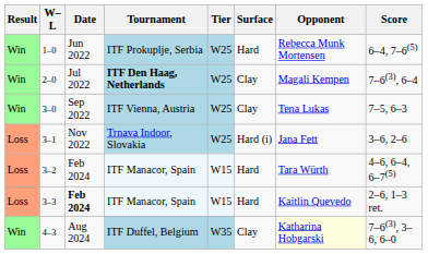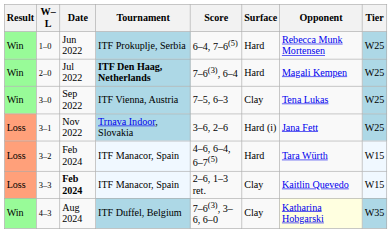 <table class="sortable wikitable">
 <tr>
 <th>Result</th>
 <th class="unsortable">W–L</th>
 <th>Date</th>
 <th>Tournament</th>
-<th>Tier</th>
+<th class="unsortable">Score</th>
 <th>Surface</th>
 <th>Opponent</th>
-<th class="unsortable">Score</th>
+<th>Tier</th>
 </tr>
 <tr>
 <td style="background:#98fb98;">Win</td>
 <td><small>1–0</small></td>
 <td>Jun 2022</td>
 <td style="background:lightblue;">ITF Prokuplje, Serbia</td>
-<td style="background:lightblue;">W25</td>
+<td>6–4, 7–6<sup>(5)</sup></td>
 <td>Hard</td>
 <td> <a href='#'>Rebecca Munk Mortensen</a></td>
-<td>6–4, 7–6<sup>(5)</sup></td>
+<td style="background:lightblue;">W25</td>
 </tr>
 <tr>
 <td style="background:#98fb98;">Win</td>
 <td><small>2–0</small></td>
 <td>Jul 2022</td>
 <td style="background:lightblue;"><strong>ITF Den Haag, Netherlands</strong></td>
+<td>7–6<sup>(3)</sup>, 6–4</td>
+<td>Hard</td>
+<td> <a href='#'>Magali Kempen</a></td>
 <td style="background:lightblue;">W25</td>
-<td>Clay</td>
-<td> <a href='#'>Magali Kempen</a></td>
-<td>7–6<sup>(3)</sup>, 6–4</td>
 </tr>
 <tr>
 <td style="background:#98fb98;">Win</td>
 <td><small>3–0</small></td>
 <td>Sep 2022</td>
 <td style="background:lightblue;">ITF Vienna, Austria</td>
-<td style="background:lightblue;">W25</td>
+<td>7–5, 6–3</td>
 <td>Clay</td>
 <td> <a href='#'>Tena Lukas</a></td>
-<td>7–5, 6–3</td>
+<td style="background:lightblue;">W25</td>
 </tr>
 <tr>
 <td bgcolor=ffa07a>Loss</td>
 <td><small>3–1</small></td>
 <td>Nov 2022</td>
 <td style="background:lightblue;"><a href='#'>Trnava Indoor</a>, Slovakia</td>
-<td style="background:lightblue;">W25</td>
+<td>3–6, 2–6</td>
 <td>Hard (i)</td>
 <td> <a href='#'>Jana Fett</a></td>
-<td>3–6, 2–6</td>
+<td style="background:lightblue;">W25</td>
 </tr>
 <tr>
 <td bgcolor=ffa07a>Loss</td>
 <td><small>3–2</small></td>
 <td>Feb 2024</td>
 <td style="background:#f0f8ff;">ITF Manacor, Spain</td>
-<td style="background:#f0f8ff;">W15</td>
+<td>4–6, 6–4, 6–7<sup>(5)</sup></td>
 <td>Hard</td>
 <td> <a href='#'>Tara Würth</a></td>
-<td>4–6, 6–4, 6–7<sup>(5)</sup></td>
+<td style="background:#f0f8ff;">W15</td>
 </tr>
 <tr>
 <td bgcolor=ffa07a>Loss</td>
 <td><small>3–3</small></td>
 <td><strong>Feb 2024</strong></td>
 <td style="background:#f0f8ff;">ITF Manacor, Spain</td>
+<td>2–6, 1–3 ret.</td>
+<td>Clay</td>
+<td> <a href='#'>Kaitlin Quevedo</a></td>
 <td style="background:#f0f8ff;">W15</td>
-<td>Hard</td>
-<td> <a href='#'>Kaitlin Quevedo</a></td>
-<td>2–6, 1–3 ret.</td>
 </tr>
 <tr>
 <td style="background:#98fb98;">Win</td>
 <td><small>4–3</small></td>
 <td>Aug 2024</td>
 <td style="background:lightblue;">ITF Duffel, Belgium</td>
-<td style="background:lightblue;">W35</td>
+<td>7–6<sup>(3)</sup>, 3–6, 6–0</td>
 <td>Clay</td>
 <td style="background: lightyellow;"> <a href='#'>Katharina Hobgarski</a></td>
-<td>7–6<sup>(3)</sup>, 3–6, 6–0</td>
+<td style="background:lightblue;">W35</td>
 </tr>
 </table>
